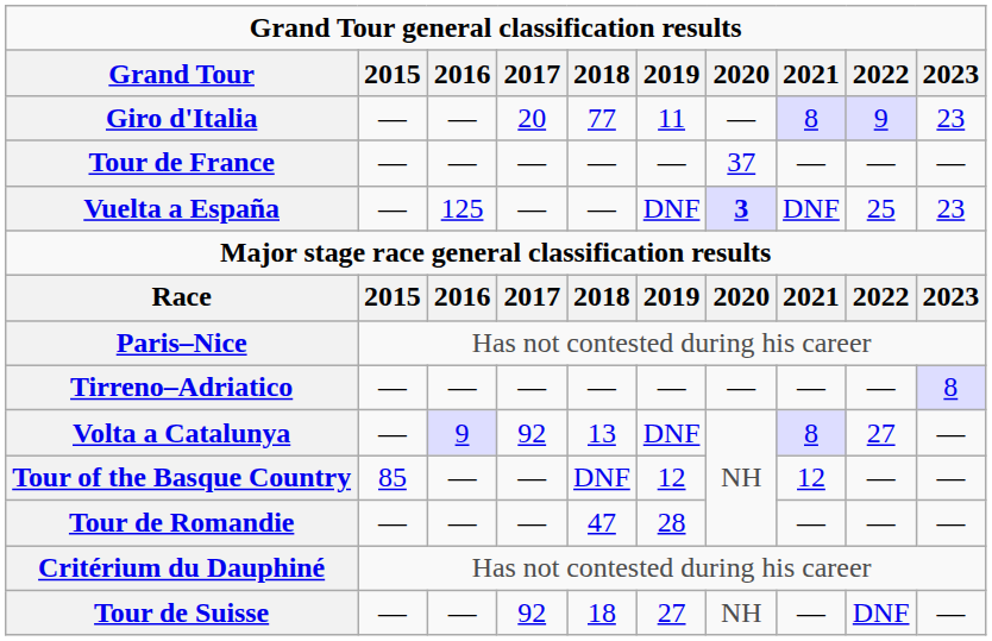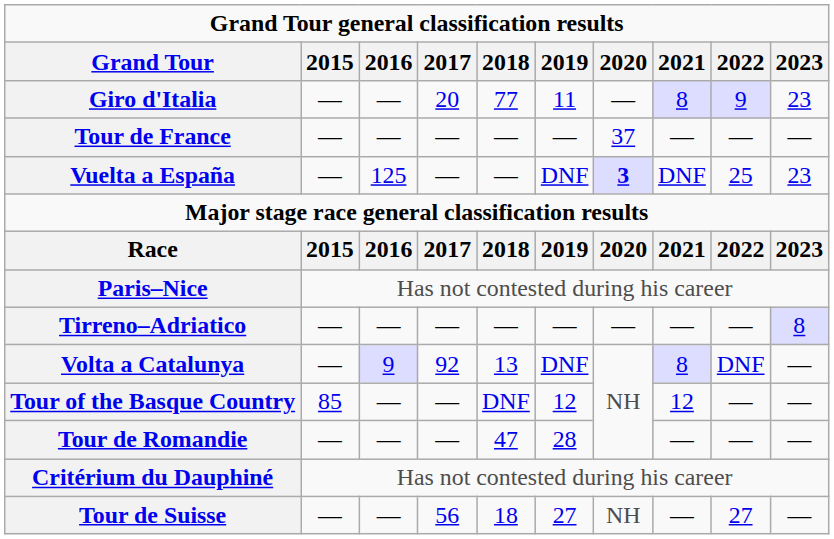 <table class="wikitable plainrowheaders">
 <tr>
 <td colspan=10 align="center"><strong>Grand Tour general classification results</strong></td>
 </tr>
 <tr>
 <th scope="col"><a href='#'>Grand Tour</a></th>
 <th scope="col">2015</th>
 <th scope="col">2016</th>
 <th scope="col">2017</th>
 <th scope="col">2018</th>
 <th scope="col">2019</th>
 <th scope="col">2020</th>
 <th scope="col">2021</th>
 <th scope="col">2022</th>
 <th scope="col">2023</th>
 </tr>
 <tr style="text-align:center;">
 <th scope="row"> <a href='#'>Giro d'Italia</a></th>
 <td>—</td>
 <td>—</td>
 <td><a href='#'>20</a></td>
 <td><a href='#'>77</a></td>
 <td><a href='#'>11</a></td>
 <td>—</td>
 <td style="background:#ddf;"><a href='#'>8</a></td>
 <td style="background:#ddf;"><a href='#'>9</a></td>
 <td><a href='#'>23</a></td>
 </tr>
 <tr style="text-align:center;">
 <th scope="row"> <a href='#'>Tour de France</a></th>
 <td>—</td>
 <td>—</td>
 <td>—</td>
 <td>—</td>
 <td>—</td>
 <td><a href='#'>37</a></td>
 <td>—</td>
 <td>—</td>
 <td>—</td>
 </tr>
 <tr style="text-align:center;">
 <th scope="row"> <a href='#'>Vuelta a España</a></th>
 <td>—</td>
 <td><a href='#'>125</a></td>
 <td>—</td>
 <td>—</td>
 <td><a href='#'>DNF</a></td>
 <td style="background:#ddf;"><a href='#'><strong>3</strong></a></td>
 <td><a href='#'>DNF</a></td>
 <td><a href='#'>25</a></td>
 <td><a href='#'>23</a></td>
 </tr>
 <tr>
 <td colspan=10 align="center"><strong>Major stage race general classification results</strong></td>
 </tr>
 <tr>
 <th scope="col">Race</th>
 <th scope="col">2015</th>
 <th scope="col">2016</th>
 <th scope="col">2017</th>
 <th scope="col">2018</th>
 <th scope="col">2019</th>
 <th scope="col">2020</th>
 <th scope="col">2021</th>
 <th scope="col">2022</th>
 <th scope="col">2023</th>
 </tr>
 <tr style="text-align:center;">
 <th scope="row"> <a href='#'>Paris–Nice</a></th>
 <td style="color:#4d4d4d;" colspan=9>Has not contested during his career</td>
 </tr>
 <tr style="text-align:center;">
 <th scope="row"> <a href='#'>Tirreno–Adriatico</a></th>
 <td>—</td>
 <td>—</td>
 <td>—</td>
 <td>—</td>
 <td>—</td>
 <td>—</td>
 <td>—</td>
 <td>—</td>
 <td style="background:#ddf;"><a href='#'>8</a></td>
 </tr>
 <tr style="text-align:center;">
 <th scope="row"> <a href='#'>Volta a Catalunya</a></th>
 <td>—</td>
 <td style="background:#ddf;"><a href='#'>9</a></td>
 <td><a href='#'>92</a></td>
 <td><a href='#'>13</a></td>
 <td><a href='#'>DNF</a></td>
 <td style="color:#4d4d4d;" rowspan=3>NH</td>
 <td style="background:#ddf;"><a href='#'>8</a></td>
-<td><a href='#'>27</a></td>
+<td><a href='#'>DNF</a></td>
 <td>—</td>
 </tr>
 <tr style="text-align:center;">
 <th scope="row"> <a href='#'>Tour of the Basque Country</a></th>
 <td><a href='#'>85</a></td>
 <td>—</td>
 <td>—</td>
 <td><a href='#'>DNF</a></td>
 <td><a href='#'>12</a></td>
 <td><a href='#'>12</a></td>
 <td>—</td>
 <td>—</td>
 </tr>
 <tr style="text-align:center;">
 <th scope="row"> <a href='#'>Tour de Romandie</a></th>
 <td>—</td>
 <td>—</td>
 <td>—</td>
 <td><a href='#'>47</a></td>
 <td><a href='#'>28</a></td>
 <td>—</td>
 <td>—</td>
 <td>—</td>
 </tr>
 <tr style="text-align:center;">
 <th scope="row"> <a href='#'>Critérium du Dauphiné</a></th>
 <td style="color:#4d4d4d;" colspan=9>Has not contested during his career</td>
 </tr>
 <tr style="text-align:center;">
 <th scope="row"> <a href='#'>Tour de Suisse</a></th>
 <td>—</td>
 <td>—</td>
-<td><a href='#'>92</a></td>
+<td><a href='#'>56</a></td>
 <td><a href='#'>18</a></td>
 <td><a href='#'>27</a></td>
 <td style="color:#4d4d4d;">NH</td>
 <td>—</td>
-<td><a href='#'>DNF</a></td>
+<td><a href='#'>27</a></td>
 <td>—</td>
 </tr>
 </table>
